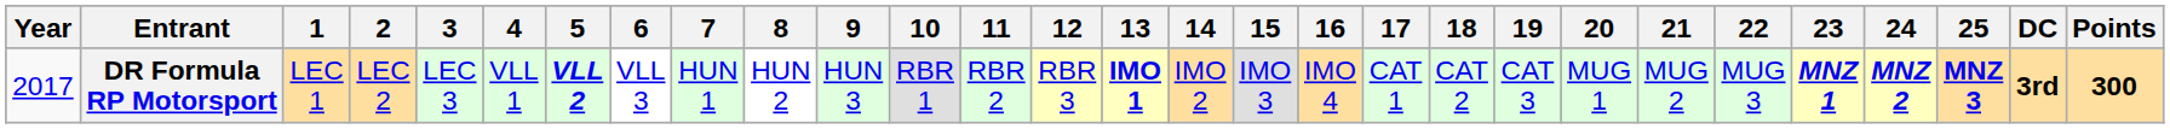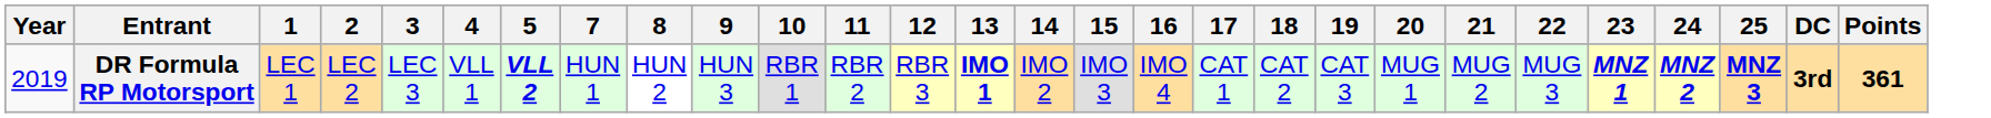 <table class="wikitable" style="text-align:center; font-size:85%">
 <tr>
 <th>Year</th>
 <th>Entrant</th>
 <th>1</th>
 <th>2</th>
 <th>3</th>
 <th>4</th>
 <th>5</th>
-<th>6</th>
 <th>7</th>
 <th>8</th>
 <th>9</th>
 <th>10</th>
 <th>11</th>
 <th>12</th>
 <th>13</th>
 <th>14</th>
 <th>15</th>
 <th>16</th>
 <th>17</th>
 <th>18</th>
 <th>19</th>
 <th>20</th>
 <th>21</th>
 <th>22</th>
 <th>23</th>
 <th>24</th>
 <th>25</th>
 <th>DC</th>
 <th>Points</th>
 </tr>
 <tr>
-<td><a href='#'>2017</a></td>
+<td><a href='#'>2019</a></td>
 <th nowrap>DR Formula<br><a href='#'>RP Motorsport</a></th>
 <td style="background:#FFDF9F;"><a href='#'>LEC<br>1</a><br></td>
 <td style="background:#FFDF9F;"><a href='#'>LEC<br>2</a><br></td>
 <td style="background:#DFFFDF;"><a href='#'>LEC<br>3</a><br></td>
 <td style="background:#DFFFDF;"><a href='#'>VLL<br>1</a><br></td>
 <td style="background:#DFFFDF;"><strong><em><a href='#'>VLL<br>2</a></em><br></strong></td>
-<td style="background:#FFFFFF;"><a href='#'>VLL<br>3</a><br></td>
 <td style="background:#DFFFDF;"><a href='#'>HUN<br>1</a><br></td>
 <td style="background:#FFFFFF;"><a href='#'>HUN<br>2</a><br></td>
 <td style="background:#DFFFDF;"><a href='#'>HUN<br>3</a><br></td>
 <td style="background:#DFDFDF;"><a href='#'>RBR<br>1</a><br></td>
 <td style="background:#DFFFDF;"><a href='#'>RBR<br>2</a><br></td>
 <td style="background:#FFFFBF;"><a href='#'>RBR<br>3</a><br></td>
 <td style="background:#FFFFBF;"><strong><a href='#'>IMO<br>1</a></strong><br></td>
 <td style="background:#FFDF9F;"><a href='#'>IMO<br>2</a><br></td>
 <td style="background:#DFDFDF;"><a href='#'>IMO<br>3</a><br></td>
 <td style="background:#FFDF9F;"><a href='#'>IMO<br>4</a><br></td>
 <td style="background:#DFFFDF;"><a href='#'>CAT<br>1</a><br></td>
 <td style="background:#DFFFDF;"><a href='#'>CAT<br>2</a><br></td>
 <td style="background:#DFFFDF;"><a href='#'>CAT<br>3</a><br></td>
 <td style="background:#DFFFDF;"><a href='#'>MUG<br>1</a><br></td>
 <td style="background:#DFFFDF;"><a href='#'>MUG<br>2</a><br></td>
 <td style="background:#DFFFDF;"><a href='#'>MUG<br>3</a><br></td>
 <td style="background:#FFFFBF;"><strong><em><a href='#'>MNZ<br>1</a></em></strong><br></td>
 <td style="background:#FFFFBF;"><strong><em><a href='#'>MNZ<br>2</a></em></strong><br></td>
 <td style="background:#FFDF9F;"><strong><a href='#'>MNZ<br>3</a></strong><br></td>
 <th style="background:#FFDF9F;">3rd</th>
-<th style="background:#FFDF9F;">300</th>
+<th style="background:#FFDF9F;">361</th>
 </tr>
 </table>
